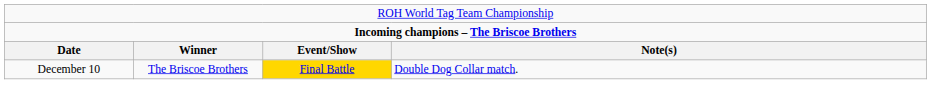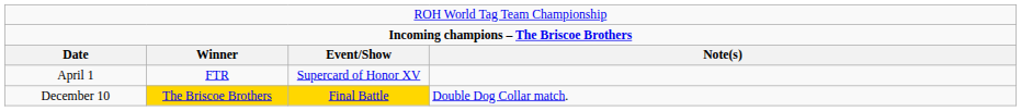 <table class="wikitable" style="text-align:center; width:100%;">
 <tr>
 <td colspan="4" style="text-align: center;"><a href='#'>ROH World Tag Team Championship</a></td>
 </tr>
 <tr>
 <td colspan="4" style="text-align: center;"><strong>Incoming champions – <a href='#'>The Briscoe Brothers</a> </strong></td>
 </tr>
 <tr>
 <th width=14%>Date</th>
 <th width=14%>Winner</th>
 <th width=14%>Event/Show</th>
 <th width=58%>Note(s)</th>
 </tr>
 <tr>
+<td>April 1</td>
+<td><a href='#'>FTR</a><br></td>
+<td><a href='#'>Supercard of Honor XV</a></td>
+<td></td>
+</tr>
+<tr>
 <td>December 10</td>
-<td><a href='#'>The Briscoe Brothers</a><br></td>
+<td style="background: gold;"><a href='#'>The Briscoe Brothers</a><br></td>
 <td style="background: gold;"><a href='#'>Final Battle</a></td>
 <td align=left><a href='#'>Double Dog Collar match</a>.</td>
 </tr>
 </table>
